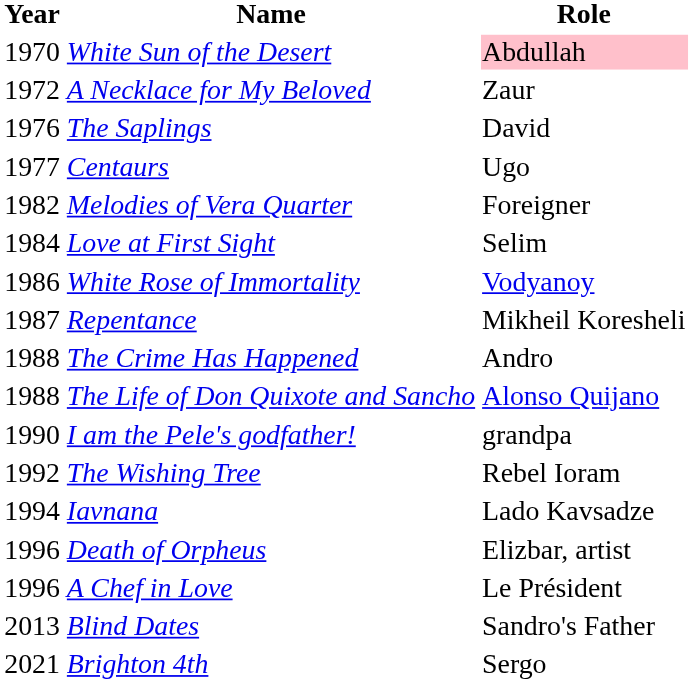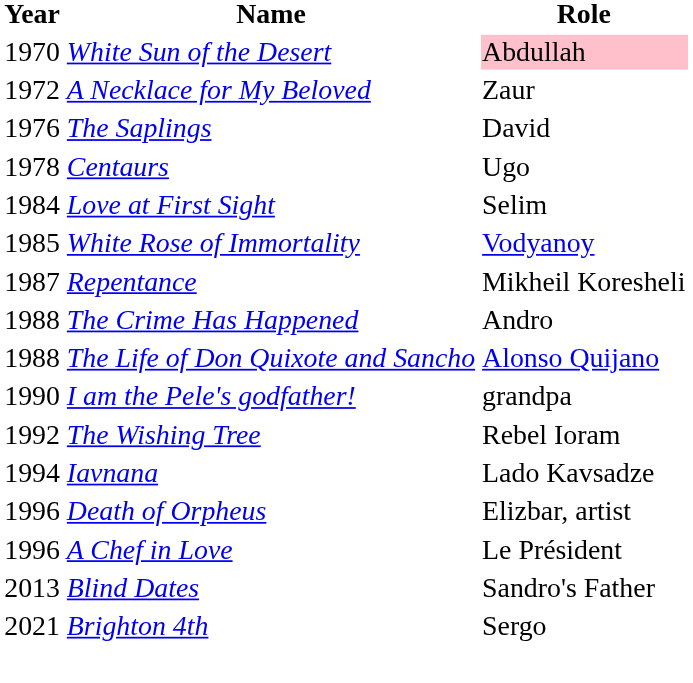 <table>
 <tr>
 <th>Year</th>
 <th>Name</th>
 <th>Role</th>
 </tr>
 <tr>
 <td>1970</td>
 <td><em><a href='#'>White Sun of the Desert </a></em></td>
 <td style="background: pink;">Abdullah</td>
 </tr>
 <tr>
 <td>1972</td>
 <td><em><a href='#'>A Necklace for My Beloved </a></em></td>
 <td>Zaur</td>
 </tr>
 <tr>
 <td>1976</td>
 <td><em><a href='#'>The Saplings </a></em></td>
 <td>David</td>
 </tr>
 <tr>
-<td>1977</td>
+<td>1978</td>
 <td><em><a href='#'>Centaurs</a></em></td>
 <td>Ugo</td>
-</tr>
-<tr>
-<td>1982</td>
-<td><em><a href='#'>Melodies of Vera Quarter </a></em></td>
-<td>Foreigner</td>
 </tr>
 <tr>
 <td>1984</td>
 <td><em><a href='#'>Love at First Sight</a></em></td>
 <td>Selim</td>
 </tr>
 <tr>
-<td>1986</td>
+<td>1985</td>
 <td><em><a href='#'>White Rose of Immortality</a></em></td>
 <td><a href='#'>Vodyanoy</a></td>
 </tr>
 <tr>
 <td>1987</td>
 <td><em><a href='#'>Repentance</a></em></td>
 <td>Mikheil Koresheli</td>
 </tr>
 <tr>
 <td>1988</td>
 <td><em><a href='#'>The Crime Has Happened</a></em></td>
 <td>Andro</td>
 </tr>
 <tr>
 <td>1988</td>
 <td><em><a href='#'>The Life of Don Quixote and Sancho</a></em></td>
 <td><a href='#'>Alonso Quijano</a></td>
 </tr>
 <tr>
 <td>1990</td>
 <td><em><a href='#'>I am the Pele's godfather!</a></em></td>
 <td>grandpa</td>
 </tr>
 <tr>
 <td>1992</td>
 <td><em><a href='#'>The Wishing Tree</a></em></td>
 <td>Rebel Ioram</td>
 </tr>
 <tr>
 <td>1994</td>
 <td><em><a href='#'>Iavnana</a></em></td>
 <td>Lado Kavsadze</td>
 </tr>
 <tr>
 <td>1996</td>
 <td><em><a href='#'>Death of Orpheus</a></em></td>
 <td>Elizbar, artist</td>
 </tr>
 <tr>
 <td>1996</td>
 <td><em><a href='#'>A Chef in Love</a></em></td>
 <td>Le Président</td>
 </tr>
 <tr>
 <td>2013</td>
 <td><em><a href='#'>Blind Dates</a></em></td>
 <td>Sandro's Father</td>
 </tr>
 <tr>
 <td>2021</td>
 <td><em><a href='#'>Brighton 4th</a></em></td>
 <td>Sergo</td>
 </tr>
 </table>
